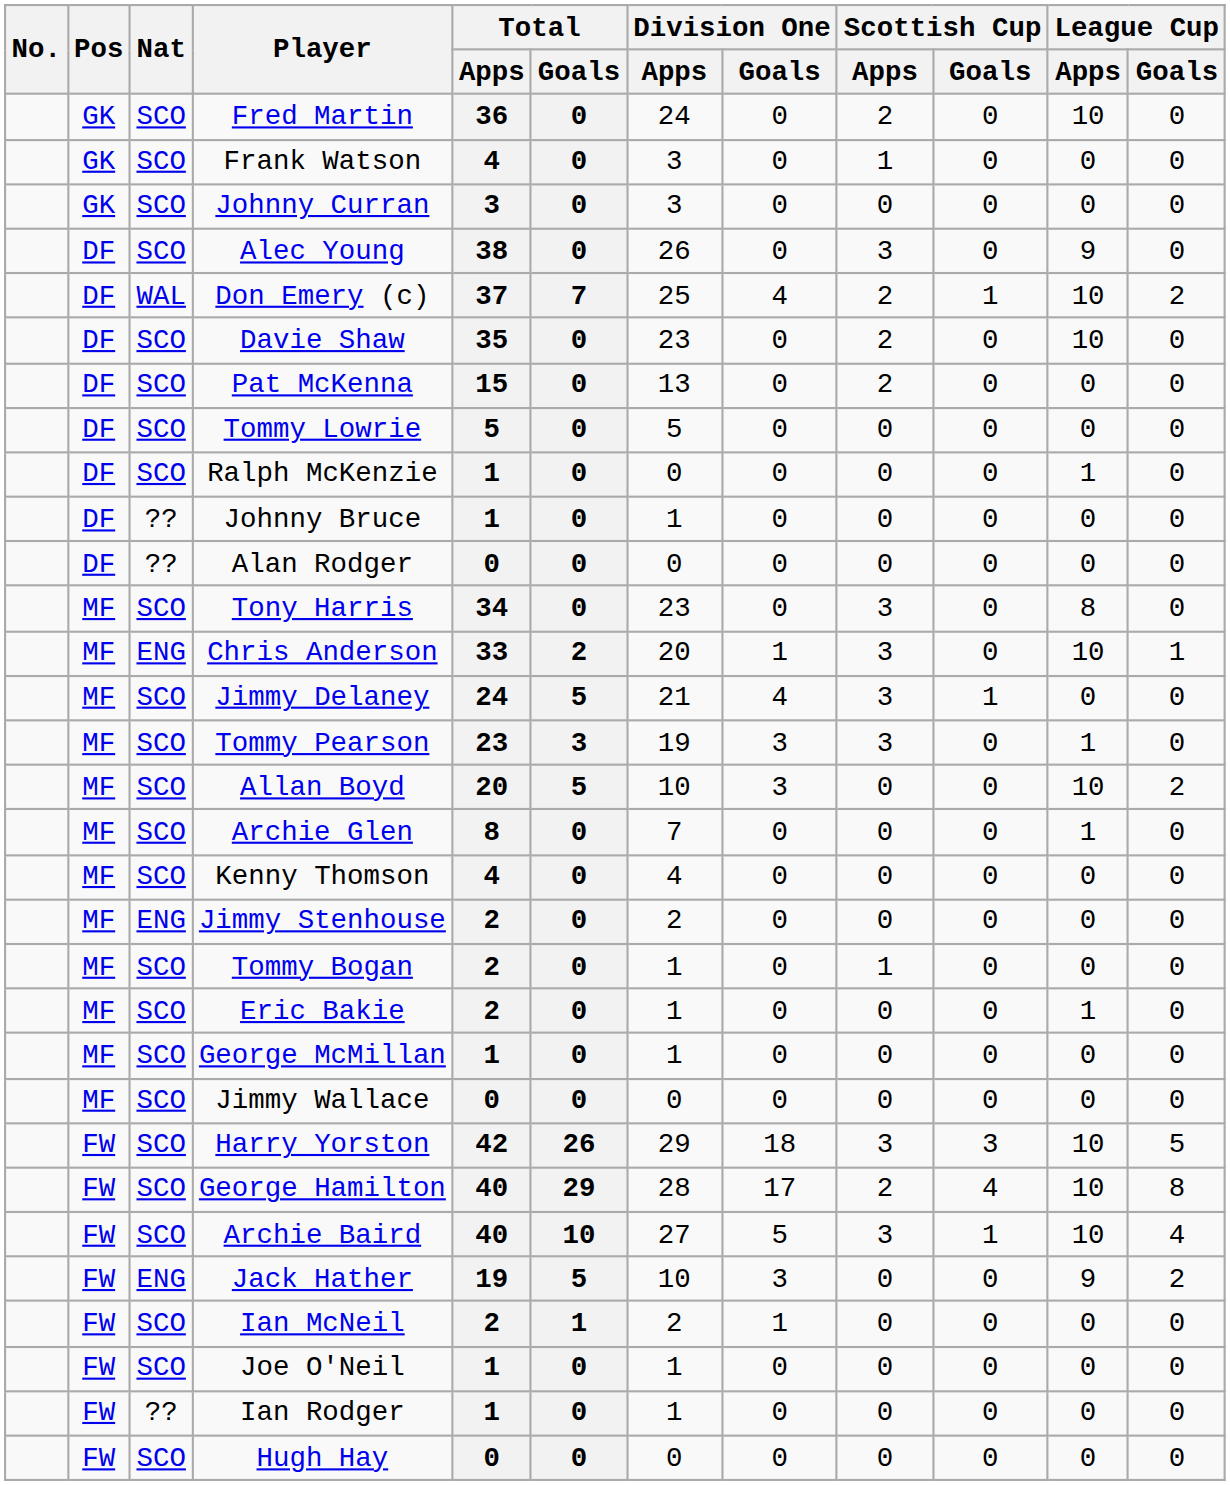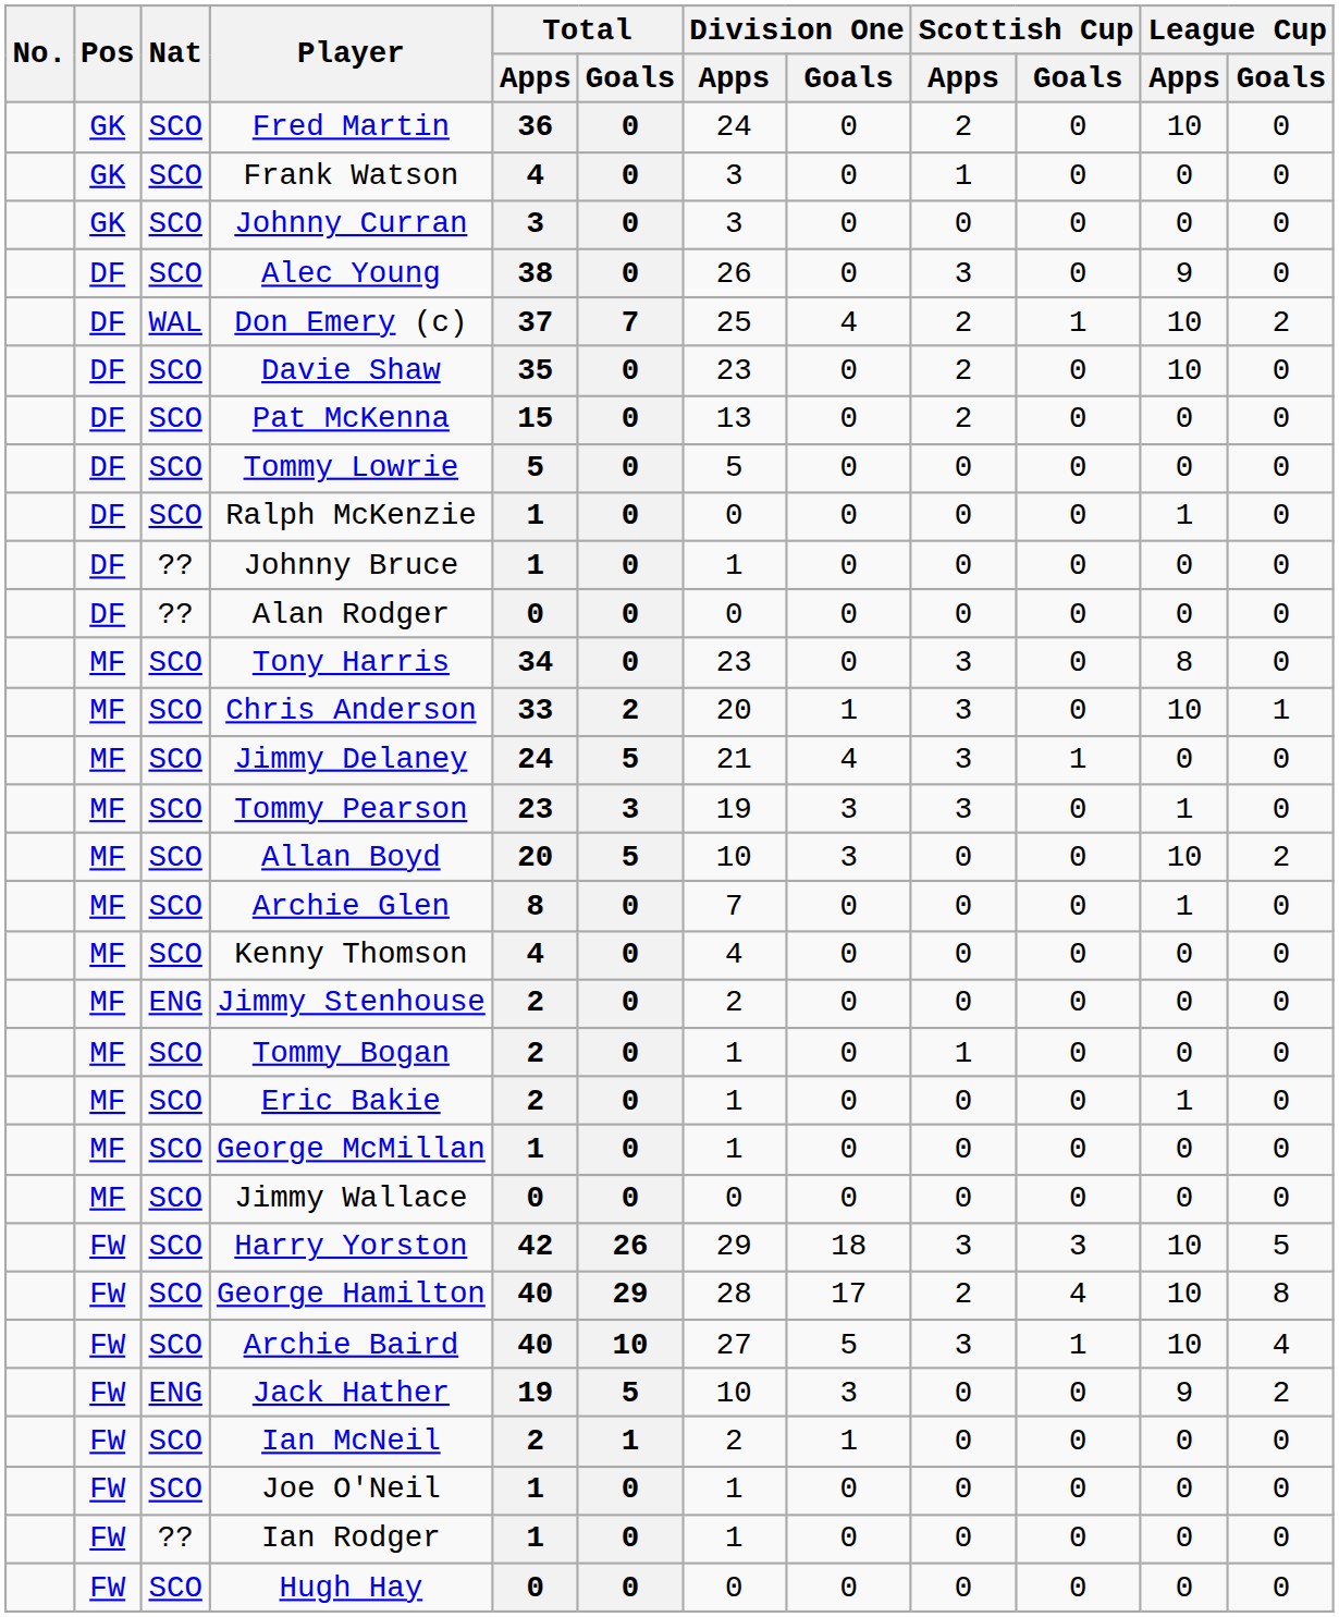 <table class="wikitable sortable" style="text-align: center;">
 <tr>
 <th rowspan="2"><abbr>No.</abbr></th>
 <th rowspan="2"><abbr>Pos</abbr></th>
 <th rowspan="2"><abbr>Nat</abbr></th>
 <th rowspan="2">Player</th>
 <th colspan="2">Total</th>
 <th colspan="2">Division One</th>
 <th colspan="2">Scottish Cup</th>
 <th colspan="2">League Cup</th>
 </tr>
 <tr>
 <th>Apps</th>
 <th>Goals</th>
 <th>Apps</th>
 <th>Goals</th>
 <th>Apps</th>
 <th>Goals</th>
 <th>Apps</th>
 <th>Goals</th>
 </tr>
 <tr>
 <td></td>
 <td><a href='#'>GK</a></td>
 <td> <a href='#'>SCO</a></td>
 <td><a href='#'>Fred Martin</a></td>
 <th>36</th>
 <th>0</th>
 <td>24</td>
 <td>0</td>
 <td>2</td>
 <td>0</td>
 <td>10</td>
 <td>0</td>
 </tr>
 <tr>
 <td></td>
 <td><a href='#'>GK</a></td>
 <td> <a href='#'>SCO</a></td>
 <td>Frank Watson</td>
 <th>4</th>
 <th>0</th>
 <td>3</td>
 <td>0</td>
 <td>1</td>
 <td>0</td>
 <td>0</td>
 <td>0</td>
 </tr>
 <tr>
 <td></td>
 <td><a href='#'>GK</a></td>
 <td> <a href='#'>SCO</a></td>
 <td><a href='#'>Johnny Curran</a></td>
 <th>3</th>
 <th>0</th>
 <td>3</td>
 <td>0</td>
 <td>0</td>
 <td>0</td>
 <td>0</td>
 <td>0</td>
 </tr>
 <tr>
 <td></td>
 <td><a href='#'>DF</a></td>
 <td> <a href='#'>SCO</a></td>
 <td><a href='#'>Alec Young</a></td>
 <th>38</th>
 <th>0</th>
 <td>26</td>
 <td>0</td>
 <td>3</td>
 <td>0</td>
 <td>9</td>
 <td>0</td>
 </tr>
 <tr>
 <td></td>
 <td><a href='#'>DF</a></td>
 <td> <a href='#'>WAL</a></td>
 <td><a href='#'>Don Emery</a> (c)</td>
 <th>37</th>
 <th>7</th>
 <td>25</td>
 <td>4</td>
 <td>2</td>
 <td>1</td>
 <td>10</td>
 <td>2</td>
 </tr>
 <tr>
 <td></td>
 <td><a href='#'>DF</a></td>
 <td> <a href='#'>SCO</a></td>
 <td><a href='#'>Davie Shaw</a></td>
 <th>35</th>
 <th>0</th>
 <td>23</td>
 <td>0</td>
 <td>2</td>
 <td>0</td>
 <td>10</td>
 <td>0</td>
 </tr>
 <tr>
 <td></td>
 <td><a href='#'>DF</a></td>
 <td> <a href='#'>SCO</a></td>
 <td><a href='#'>Pat McKenna</a></td>
 <th>15</th>
 <th>0</th>
 <td>13</td>
 <td>0</td>
 <td>2</td>
 <td>0</td>
 <td>0</td>
 <td>0</td>
 </tr>
 <tr>
 <td></td>
 <td><a href='#'>DF</a></td>
 <td> <a href='#'>SCO</a></td>
 <td><a href='#'>Tommy Lowrie</a></td>
 <th>5</th>
 <th>0</th>
 <td>5</td>
 <td>0</td>
 <td>0</td>
 <td>0</td>
 <td>0</td>
 <td>0</td>
 </tr>
 <tr>
 <td></td>
 <td><a href='#'>DF</a></td>
 <td> <a href='#'>SCO</a></td>
 <td>Ralph McKenzie</td>
 <th>1</th>
 <th>0</th>
 <td>0</td>
 <td>0</td>
 <td>0</td>
 <td>0</td>
 <td>1</td>
 <td>0</td>
 </tr>
 <tr>
 <td></td>
 <td><a href='#'>DF</a></td>
 <td>??</td>
 <td>Johnny Bruce</td>
 <th>1</th>
 <th>0</th>
 <td>1</td>
 <td>0</td>
 <td>0</td>
 <td>0</td>
 <td>0</td>
 <td>0</td>
 </tr>
 <tr>
 <td></td>
 <td><a href='#'>DF</a></td>
 <td>??</td>
 <td>Alan Rodger</td>
 <th>0</th>
 <th>0</th>
 <td>0</td>
 <td>0</td>
 <td>0</td>
 <td>0</td>
 <td>0</td>
 <td>0</td>
 </tr>
 <tr>
 <td></td>
 <td><a href='#'>MF</a></td>
 <td> <a href='#'>SCO</a></td>
 <td><a href='#'>Tony Harris</a></td>
 <th>34</th>
 <th>0</th>
 <td>23</td>
 <td>0</td>
 <td>3</td>
 <td>0</td>
 <td>8</td>
 <td>0</td>
 </tr>
 <tr>
 <td></td>
 <td><a href='#'>MF</a></td>
-<td> <a href='#'>ENG</a></td>
+<td> <a href='#'>SCO</a></td>
 <td><a href='#'>Chris Anderson</a></td>
 <th>33</th>
 <th>2</th>
 <td>20</td>
 <td>1</td>
 <td>3</td>
 <td>0</td>
 <td>10</td>
 <td>1</td>
 </tr>
 <tr>
 <td></td>
 <td><a href='#'>MF</a></td>
 <td> <a href='#'>SCO</a></td>
 <td><a href='#'>Jimmy Delaney</a></td>
 <th>24</th>
 <th>5</th>
 <td>21</td>
 <td>4</td>
 <td>3</td>
 <td>1</td>
 <td>0</td>
 <td>0</td>
 </tr>
 <tr>
 <td></td>
 <td><a href='#'>MF</a></td>
 <td> <a href='#'>SCO</a></td>
 <td><a href='#'>Tommy Pearson</a></td>
 <th>23</th>
 <th>3</th>
 <td>19</td>
 <td>3</td>
 <td>3</td>
 <td>0</td>
 <td>1</td>
 <td>0</td>
 </tr>
 <tr>
 <td></td>
 <td><a href='#'>MF</a></td>
 <td> <a href='#'>SCO</a></td>
 <td><a href='#'>Allan Boyd</a></td>
 <th>20</th>
 <th>5</th>
 <td>10</td>
 <td>3</td>
 <td>0</td>
 <td>0</td>
 <td>10</td>
 <td>2</td>
 </tr>
 <tr>
 <td></td>
 <td><a href='#'>MF</a></td>
 <td> <a href='#'>SCO</a></td>
 <td><a href='#'>Archie Glen</a></td>
 <th>8</th>
 <th>0</th>
 <td>7</td>
 <td>0</td>
 <td>0</td>
 <td>0</td>
 <td>1</td>
 <td>0</td>
 </tr>
 <tr>
 <td></td>
 <td><a href='#'>MF</a></td>
 <td> <a href='#'>SCO</a></td>
 <td>Kenny Thomson</td>
 <th>4</th>
 <th>0</th>
 <td>4</td>
 <td>0</td>
 <td>0</td>
 <td>0</td>
 <td>0</td>
 <td>0</td>
 </tr>
 <tr>
 <td></td>
 <td><a href='#'>MF</a></td>
 <td> <a href='#'>ENG</a></td>
 <td><a href='#'>Jimmy Stenhouse</a></td>
 <th>2</th>
 <th>0</th>
 <td>2</td>
 <td>0</td>
 <td>0</td>
 <td>0</td>
 <td>0</td>
 <td>0</td>
 </tr>
 <tr>
 <td></td>
 <td><a href='#'>MF</a></td>
 <td> <a href='#'>SCO</a></td>
 <td><a href='#'>Tommy Bogan</a></td>
 <th>2</th>
 <th>0</th>
 <td>1</td>
 <td>0</td>
 <td>1</td>
 <td>0</td>
 <td>0</td>
 <td>0</td>
 </tr>
 <tr>
 <td></td>
 <td><a href='#'>MF</a></td>
 <td> <a href='#'>SCO</a></td>
 <td><a href='#'>Eric Bakie</a></td>
 <th>2</th>
 <th>0</th>
 <td>1</td>
 <td>0</td>
 <td>0</td>
 <td>0</td>
 <td>1</td>
 <td>0</td>
 </tr>
 <tr>
 <td></td>
 <td><a href='#'>MF</a></td>
 <td> <a href='#'>SCO</a></td>
 <td><a href='#'>George McMillan</a></td>
 <th>1</th>
 <th>0</th>
 <td>1</td>
 <td>0</td>
 <td>0</td>
 <td>0</td>
 <td>0</td>
 <td>0</td>
 </tr>
 <tr>
 <td></td>
 <td><a href='#'>MF</a></td>
 <td> <a href='#'>SCO</a></td>
 <td>Jimmy Wallace</td>
 <th>0</th>
 <th>0</th>
 <td>0</td>
 <td>0</td>
 <td>0</td>
 <td>0</td>
 <td>0</td>
 <td>0</td>
 </tr>
 <tr>
 <td></td>
 <td><a href='#'>FW</a></td>
 <td> <a href='#'>SCO</a></td>
 <td><a href='#'>Harry Yorston</a></td>
 <th>42</th>
 <th>26</th>
 <td>29</td>
 <td>18</td>
 <td>3</td>
 <td>3</td>
 <td>10</td>
 <td>5</td>
 </tr>
 <tr>
 <td></td>
 <td><a href='#'>FW</a></td>
 <td> <a href='#'>SCO</a></td>
 <td><a href='#'>George Hamilton</a></td>
 <th>40</th>
 <th>29</th>
 <td>28</td>
 <td>17</td>
 <td>2</td>
 <td>4</td>
 <td>10</td>
 <td>8</td>
 </tr>
 <tr>
 <td></td>
 <td><a href='#'>FW</a></td>
 <td> <a href='#'>SCO</a></td>
 <td><a href='#'>Archie Baird</a></td>
 <th>40</th>
 <th>10</th>
 <td>27</td>
 <td>5</td>
 <td>3</td>
 <td>1</td>
 <td>10</td>
 <td>4</td>
 </tr>
 <tr>
 <td></td>
 <td><a href='#'>FW</a></td>
 <td> <a href='#'>ENG</a></td>
 <td><a href='#'>Jack Hather</a></td>
 <th>19</th>
 <th>5</th>
 <td>10</td>
 <td>3</td>
 <td>0</td>
 <td>0</td>
 <td>9</td>
 <td>2</td>
 </tr>
 <tr>
 <td></td>
 <td><a href='#'>FW</a></td>
 <td> <a href='#'>SCO</a></td>
 <td><a href='#'>Ian McNeil</a></td>
 <th>2</th>
 <th>1</th>
 <td>2</td>
 <td>1</td>
 <td>0</td>
 <td>0</td>
 <td>0</td>
 <td>0</td>
 </tr>
 <tr>
 <td></td>
 <td><a href='#'>FW</a></td>
 <td> <a href='#'>SCO</a></td>
 <td>Joe O'Neil</td>
 <th>1</th>
 <th>0</th>
 <td>1</td>
 <td>0</td>
 <td>0</td>
 <td>0</td>
 <td>0</td>
 <td>0</td>
 </tr>
 <tr>
 <td></td>
 <td><a href='#'>FW</a></td>
 <td>??</td>
 <td>Ian Rodger</td>
 <th>1</th>
 <th>0</th>
 <td>1</td>
 <td>0</td>
 <td>0</td>
 <td>0</td>
 <td>0</td>
 <td>0</td>
 </tr>
 <tr>
 <td></td>
 <td><a href='#'>FW</a></td>
 <td> <a href='#'>SCO</a></td>
 <td><a href='#'>Hugh Hay</a></td>
 <th>0</th>
 <th>0</th>
 <td>0</td>
 <td>0</td>
 <td>0</td>
 <td>0</td>
 <td>0</td>
 <td>0</td>
 </tr>
 </table>
